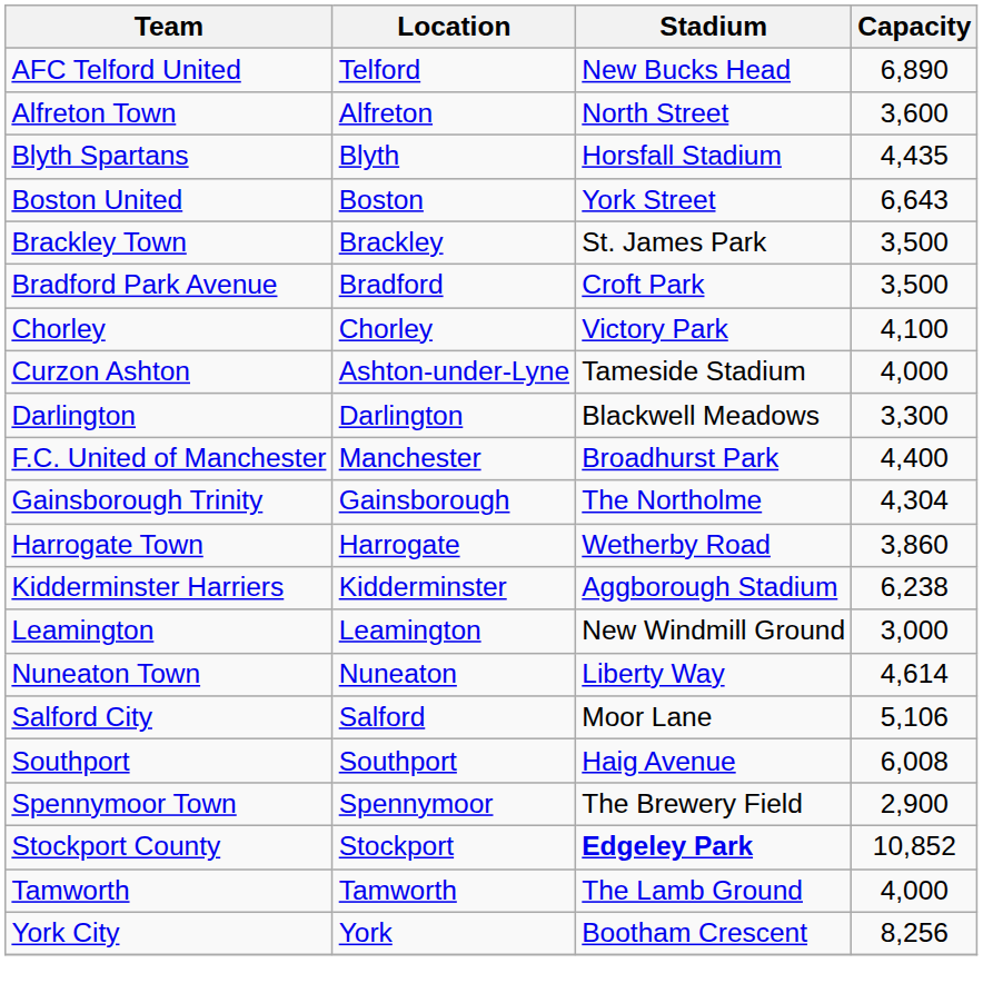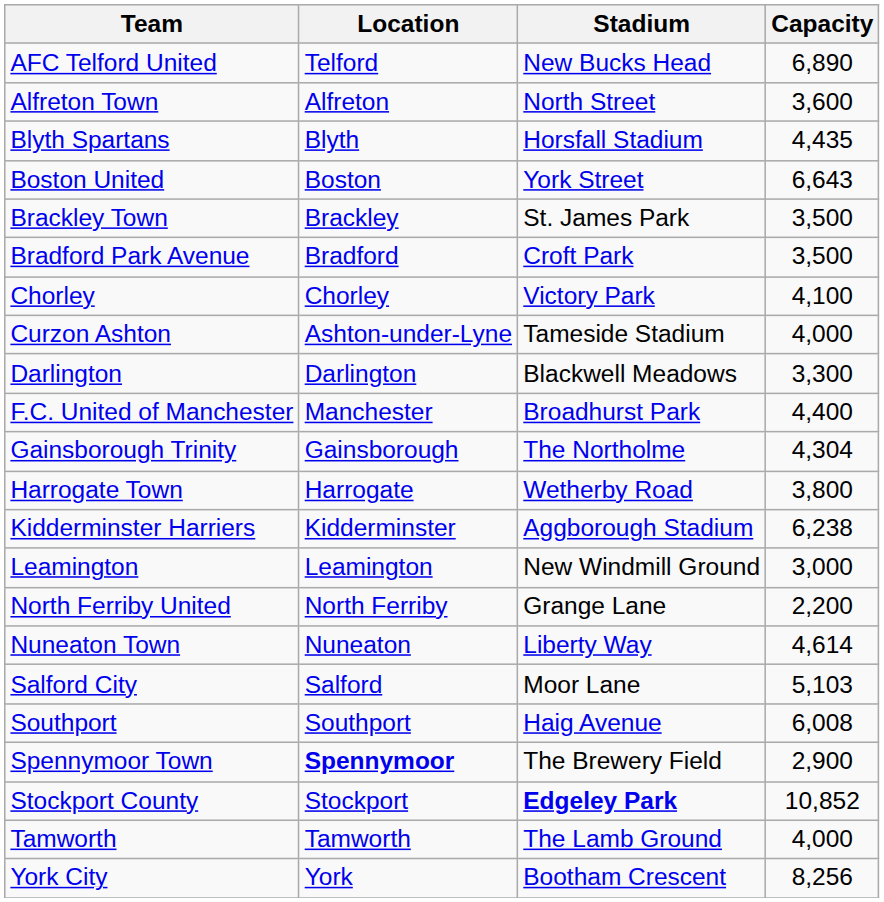 <table class="wikitable sortable">
 <tr>
 <th>Team</th>
 <th>Location</th>
 <th>Stadium</th>
 <th>Capacity</th>
 </tr>
 <tr>
 <td><a href='#'>AFC Telford United</a></td>
 <td><a href='#'>Telford</a></td>
 <td><a href='#'>New Bucks Head</a></td>
 <td align="center">6,890</td>
 </tr>
 <tr>
 <td><a href='#'>Alfreton Town</a></td>
 <td><a href='#'>Alfreton</a></td>
 <td><a href='#'>North Street</a></td>
 <td align="center">3,600</td>
 </tr>
 <tr>
 <td><a href='#'>Blyth Spartans</a></td>
 <td><a href='#'>Blyth</a></td>
 <td><a href='#'>Horsfall Stadium</a></td>
 <td align="center">4,435</td>
 </tr>
 <tr>
 <td><a href='#'>Boston United</a></td>
 <td><a href='#'>Boston</a></td>
 <td><a href='#'>York Street</a></td>
 <td align="center">6,643</td>
 </tr>
 <tr>
 <td><a href='#'>Brackley Town</a></td>
 <td><a href='#'>Brackley</a></td>
 <td>St. James Park</td>
 <td align="center">3,500</td>
 </tr>
 <tr>
 <td><a href='#'>Bradford Park Avenue</a></td>
 <td><a href='#'>Bradford</a></td>
 <td><a href='#'>Croft Park</a></td>
 <td align="center">3,500</td>
 </tr>
 <tr>
 <td><a href='#'>Chorley</a></td>
 <td><a href='#'>Chorley</a></td>
 <td><a href='#'>Victory Park</a></td>
 <td align="center">4,100</td>
 </tr>
 <tr>
 <td><a href='#'>Curzon Ashton</a></td>
 <td><a href='#'>Ashton-under-Lyne</a></td>
 <td>Tameside Stadium</td>
 <td align="center">4,000</td>
 </tr>
 <tr>
 <td><a href='#'>Darlington</a></td>
 <td><a href='#'>Darlington</a></td>
 <td>Blackwell Meadows</td>
 <td align="center">3,300</td>
 </tr>
 <tr>
 <td><a href='#'>F.C. United of Manchester</a></td>
 <td><a href='#'>Manchester</a></td>
 <td><a href='#'>Broadhurst Park</a></td>
 <td align="center">4,400</td>
 </tr>
 <tr>
 <td><a href='#'>Gainsborough Trinity</a></td>
 <td><a href='#'>Gainsborough</a></td>
 <td><a href='#'>The Northolme</a></td>
 <td align="center">4,304</td>
 </tr>
 <tr>
 <td><a href='#'>Harrogate Town</a></td>
 <td><a href='#'>Harrogate</a></td>
 <td><a href='#'>Wetherby Road</a></td>
-<td align="center">3,860</td>
+<td align="center">3,800</td>
 </tr>
 <tr>
 <td><a href='#'>Kidderminster Harriers</a></td>
 <td><a href='#'>Kidderminster</a></td>
 <td><a href='#'>Aggborough Stadium</a></td>
 <td align="center">6,238</td>
 </tr>
 <tr>
 <td><a href='#'>Leamington</a></td>
 <td><a href='#'>Leamington</a></td>
 <td>New Windmill Ground</td>
 <td align="center">3,000</td>
 </tr>
 <tr>
+<td><a href='#'>North Ferriby United</a></td>
+<td><a href='#'>North Ferriby</a></td>
+<td>Grange Lane</td>
+<td align="center">2,200</td>
+</tr>
+<tr>
 <td><a href='#'>Nuneaton Town</a></td>
 <td><a href='#'>Nuneaton</a></td>
 <td><a href='#'>Liberty Way</a></td>
 <td align="center">4,614</td>
 </tr>
 <tr>
 <td><a href='#'>Salford City</a></td>
 <td><a href='#'>Salford</a></td>
 <td>Moor Lane</td>
-<td align="center">5,106</td>
+<td align="center">5,103</td>
 </tr>
 <tr>
 <td><a href='#'>Southport</a></td>
 <td><a href='#'>Southport</a></td>
 <td><a href='#'>Haig Avenue</a></td>
 <td align="center">6,008</td>
 </tr>
 <tr>
 <td><a href='#'>Spennymoor Town</a></td>
-<td><a href='#'>Spennymoor</a></td>
+<td><strong><a href='#'>Spennymoor</a></strong></td>
 <td>The Brewery Field</td>
 <td align="center">2,900</td>
 </tr>
 <tr>
 <td><a href='#'>Stockport County</a></td>
 <td><a href='#'>Stockport</a></td>
 <td><strong><a href='#'>Edgeley Park</a></strong></td>
 <td align="center">10,852</td>
 </tr>
 <tr>
 <td><a href='#'>Tamworth</a></td>
 <td><a href='#'>Tamworth</a></td>
 <td><a href='#'>The Lamb Ground</a></td>
 <td align="center">4,000</td>
 </tr>
 <tr>
 <td><a href='#'>York City</a></td>
 <td><a href='#'>York</a></td>
 <td><a href='#'>Bootham Crescent</a></td>
 <td align="center">8,256</td>
 </tr>
 <tr>
 </tr>
 </table>
